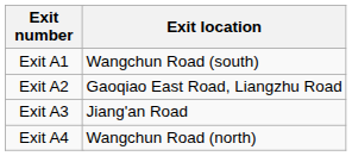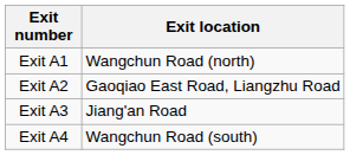 <table class="wikitable">
 <tr>
 <th style="width:70px" colspan="2">Exit number</th>
 <th>Exit location</th>
 </tr>
 <tr>
 <td align="center" colspan="2">Exit A1</td>
-<td>Wangchun Road (south)</td>
+<td>Wangchun Road (north)</td>
 </tr>
 <tr>
 <td align="center" colspan="2">Exit A2</td>
 <td>Gaoqiao East Road, Liangzhu Road</td>
 </tr>
 <tr>
 <td align="center" colspan="2">Exit A3</td>
 <td>Jiang'an Road</td>
 </tr>
 <tr>
 <td align="center" colspan="2">Exit A4</td>
-<td>Wangchun Road (north)</td>
+<td>Wangchun Road (south)</td>
 </tr>
 </table>
